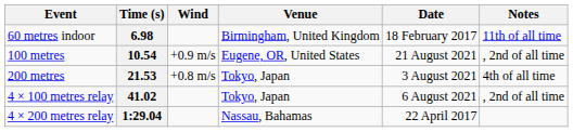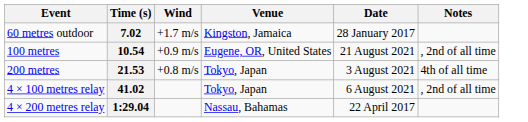 <table class="wikitable plainrowheaders">
 <tr>
 <th scope="col">Event</th>
 <th scope="col">Time (s)</th>
 <th scope="col">Wind</th>
 <th scope="col">Venue</th>
 <th scope="col">Date</th>
 <th scope="col">Notes</th>
 </tr>
 <tr>
-<td><a href='#'>60 metres</a> indoor</td>
-<th scope="row" style="text-align:center;">6.98</th>
-<td></td>
-<td><a href='#'>Birmingham</a>, United Kingdom</td>
-<td align=right>18 February 2017</td>
-<td> <a href='#'>11th of all time</a></td>
+<td><a href='#'>60 metres</a> outdoor</td>
+<th scope="row" style="text-align:center;">7.02</th>
+<td>+1.7 m/s</td>
+<td><a href='#'>Kingston</a>, Jamaica</td>
+<td align=right>28 January 2017</td>
+<td><strong></strong></td>
 </tr>
 <tr>
 <td><a href='#'>100 metres</a></td>
 <th scope="row" style="text-align:center;">10.54</th>
 <td>+0.9 m/s</td>
 <td><a href='#'>Eugene, OR</a>, United States</td>
 <td align=right>21 August 2021</td>
 <td><strong></strong>, 2nd of all time</td>
 </tr>
 <tr>
 <td><a href='#'>200 metres</a></td>
 <th scope="row" style="text-align:center;">21.53</th>
 <td>+0.8 m/s</td>
 <td><a href='#'>Tokyo</a>, Japan</td>
 <td align=right>3 August 2021</td>
 <td>4th of all time</td>
 </tr>
 <tr>
 <td><a href='#'>4 × 100 metres relay</a></td>
 <th scope="row" style="text-align:center;">41.02</th>
 <td></td>
 <td><a href='#'>Tokyo</a>, Japan</td>
 <td align=right>6 August 2021</td>
 <td><strong></strong>, 2nd of all time</td>
 </tr>
 <tr>
 <td><a href='#'>4 × 200 metres relay</a></td>
 <th scope="row" style="text-align:center;">1:29.04</th>
 <td></td>
 <td><a href='#'>Nassau</a>, Bahamas</td>
 <td align=right>22 April 2017</td>
 <td><strong></strong></td>
 </tr>
 </table>
